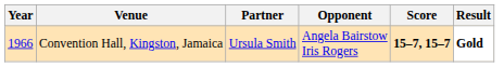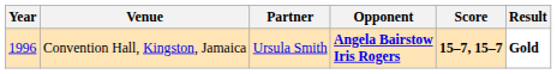 <table class="sortable wikitable" style="font-size: 90%;">
 <tr>
 <th>Year</th>
 <th>Venue</th>
 <th>Partner</th>
 <th>Opponent</th>
 <th>Score</th>
 <th>Result</th>
 </tr>
 <tr style="background:#FFE4B5">
-<td align="center"><a href='#'>1966</a></td>
+<td align="center"><a href='#'>1996</a></td>
 <td align="left">Convention Hall, <a href='#'>Kingston</a>, Jamaica</td>
 <td align="left"> <a href='#'>Ursula Smith</a></td>
-<td align="left"> <a href='#'>Angela Bairstow</a><br> <a href='#'>Iris Rogers</a></td>
+<td align="left"><strong> <a href='#'>Angela Bairstow</a><br> <a href='#'>Iris Rogers</a></strong></td>
 <td align="left"><strong>15–7, 15–7</strong></td>
 <td style="text-align:left; background: white"> <strong>Gold</strong></td>
 </tr>
 </table>
